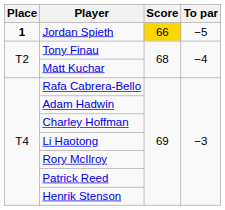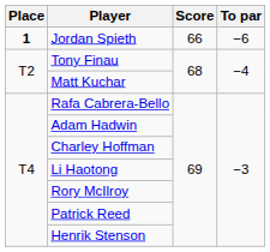 <table class="wikitable">
 <tr>
 <th>Place</th>
 <th>Player</th>
 <th>Score</th>
 <th>To par</th>
 </tr>
 <tr>
 <td align=center><strong>1</strong></td>
 <td> <a href='#'>Jordan Spieth</a></td>
-<td align=center style="background: gold;">66</td>
-<td align=center>−5</td>
+<td align=center>66</td>
+<td align=center>−6</td>
 </tr>
 <tr>
 <td rowspan=2 align=center>T2</td>
 <td> <a href='#'>Tony Finau</a></td>
 <td rowspan=2 align=center>68</td>
 <td rowspan=2 align=center>−4</td>
 </tr>
 <tr>
 <td> <a href='#'>Matt Kuchar</a></td>
 </tr>
 <tr>
 <td rowspan=7 align=center>T4</td>
 <td> <a href='#'>Rafa Cabrera-Bello</a></td>
 <td rowspan=7 align=center>69</td>
 <td rowspan=7 align=center>−3</td>
 </tr>
 <tr>
 <td> <a href='#'>Adam Hadwin</a></td>
 </tr>
 <tr>
 <td> <a href='#'>Charley Hoffman</a></td>
 </tr>
 <tr>
 <td> <a href='#'>Li Haotong</a></td>
 </tr>
 <tr>
 <td> <a href='#'>Rory McIlroy</a></td>
 </tr>
 <tr>
 <td> <a href='#'>Patrick Reed</a></td>
 </tr>
 <tr>
 <td> <a href='#'>Henrik Stenson</a></td>
 </tr>
 </table>
